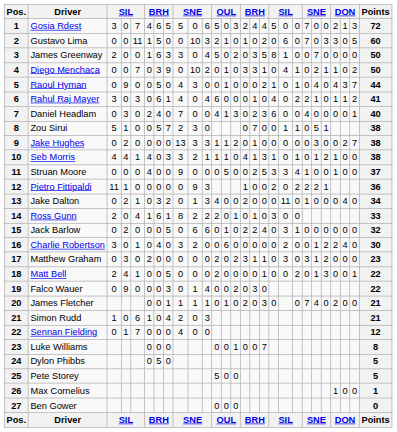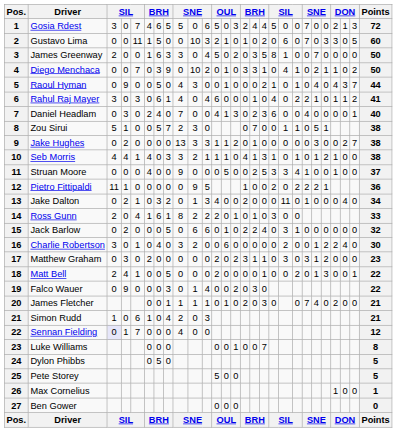 <table class="wikitable" style="font-size:85%; text-align:center;">
 <tr valign="top">
 <th valign="middle">Pos.</th>
 <th valign="middle">Driver</th>
 <th colspan=3><a href='#'>SIL</a></th>
 <th colspan=3><a href='#'>BRH</a></th>
 <th colspan=3><a href='#'>SNE</a></th>
 <th colspan=3><a href='#'>OUL</a></th>
 <th colspan=3><a href='#'>BRH</a></th>
 <th colspan=3><a href='#'>SIL</a></th>
 <th colspan=3><a href='#'>SNE</a></th>
 <th colspan=3><a href='#'>DON</a></th>
 <th valign="middle">Points</th>
 </tr>
 <tr>
 <th>1</th>
 <td align=left> <a href='#'>Gosia Rdest</a></td>
 <td>3</td>
 <td>0</td>
 <td>7</td>
 <td>4</td>
 <td>6</td>
 <td>5</td>
 <td>5</td>
 <td>0</td>
 <td>6</td>
 <td>5</td>
 <td>0</td>
 <td>3</td>
 <td>2</td>
 <td>4</td>
 <td>4</td>
 <td>5</td>
 <td>0</td>
 <td>0</td>
 <td>7</td>
 <td>0</td>
 <td>0</td>
 <td>2</td>
 <td>1</td>
 <td>3</td>
 <th>72</th>
 </tr>
 <tr>
 <th>2</th>
 <td align=left> Gustavo Lima</td>
 <td>0</td>
 <td>0</td>
 <td>11</td>
 <td>1</td>
 <td>5</td>
 <td>0</td>
 <td>0</td>
 <td>10</td>
 <td>3</td>
 <td>2</td>
 <td>1</td>
 <td>0</td>
 <td>1</td>
 <td>0</td>
 <td>2</td>
 <td>0</td>
 <td>6</td>
 <td>0</td>
 <td>7</td>
 <td>0</td>
 <td>3</td>
 <td>3</td>
 <td>0</td>
 <td>5</td>
 <th>60</th>
 </tr>
 <tr>
 <th>3</th>
 <td align=left> James Greenway</td>
 <td>2</td>
 <td>0</td>
 <td>0</td>
 <td>1</td>
 <td>6</td>
 <td>3</td>
 <td>3</td>
 <td>0</td>
 <td>4</td>
 <td>5</td>
 <td>0</td>
 <td>2</td>
 <td>0</td>
 <td>3</td>
 <td>5</td>
 <td>8</td>
 <td>1</td>
 <td>0</td>
 <td>0</td>
 <td>7</td>
 <td>0</td>
 <td>0</td>
 <td>0</td>
 <td>0</td>
 <th>50</th>
 </tr>
 <tr>
 <th>4</th>
 <td align=left> <a href='#'>Diego Menchaca</a></td>
 <td>0</td>
 <td>0</td>
 <td>7</td>
 <td>0</td>
 <td>3</td>
 <td>9</td>
 <td>0</td>
 <td>10</td>
 <td>2</td>
 <td>0</td>
 <td>1</td>
 <td>0</td>
 <td>3</td>
 <td>3</td>
 <td>1</td>
 <td>0</td>
 <td>4</td>
 <td>1</td>
 <td>0</td>
 <td>2</td>
 <td>1</td>
 <td>1</td>
 <td>0</td>
 <td>2</td>
 <th>50</th>
 </tr>
 <tr>
 <th>5</th>
 <td align=left> <a href='#'>Raoul Hyman</a></td>
 <td>0</td>
 <td>9</td>
 <td>0</td>
 <td>0</td>
 <td>5</td>
 <td>0</td>
 <td>4</td>
 <td>3</td>
 <td>0</td>
 <td>0</td>
 <td>1</td>
 <td>0</td>
 <td>0</td>
 <td>0</td>
 <td>2</td>
 <td>1</td>
 <td>0</td>
 <td>1</td>
 <td>0</td>
 <td>4</td>
 <td>0</td>
 <td>4</td>
 <td>3</td>
 <td>7</td>
 <th>44</th>
 </tr>
 <tr>
 <th>6</th>
 <td align=left> <a href='#'>Rahul Raj Mayer</a></td>
 <td>3</td>
 <td>0</td>
 <td>3</td>
 <td>0</td>
 <td>6</td>
 <td>1</td>
 <td>4</td>
 <td>0</td>
 <td>4</td>
 <td>6</td>
 <td>0</td>
 <td>0</td>
 <td>0</td>
 <td>1</td>
 <td>0</td>
 <td>4</td>
 <td>0</td>
 <td>2</td>
 <td>2</td>
 <td>1</td>
 <td>0</td>
 <td>1</td>
 <td>1</td>
 <td>2</td>
 <th>41</th>
 </tr>
 <tr>
 <th>7</th>
 <td align=left> Daniel Headlam</td>
 <td>0</td>
 <td>3</td>
 <td>0</td>
 <td>2</td>
 <td>4</td>
 <td>0</td>
 <td>7</td>
 <td>0</td>
 <td>0</td>
 <td>4</td>
 <td>1</td>
 <td>3</td>
 <td>0</td>
 <td>2</td>
 <td>3</td>
 <td>6</td>
 <td>0</td>
 <td>0</td>
 <td>4</td>
 <td>0</td>
 <td>0</td>
 <td>0</td>
 <td>0</td>
 <td>1</td>
 <th>40</th>
 </tr>
 <tr>
 <th>8</th>
 <td align=left> Zou Sirui</td>
 <td>5</td>
 <td>1</td>
 <td>0</td>
 <td>0</td>
 <td>5</td>
 <td>7</td>
 <td>2</td>
 <td>3</td>
 <td>0</td>
 <td></td>
 <td></td>
 <td></td>
 <td>0</td>
 <td>7</td>
 <td>0</td>
 <td>0</td>
 <td>1</td>
 <td>1</td>
 <td>0</td>
 <td>5</td>
 <td>1</td>
 <td></td>
 <td></td>
 <td></td>
 <th>38</th>
 </tr>
 <tr>
 <th>9</th>
 <td align=left> <a href='#'>Jake Hughes</a></td>
 <td>0</td>
 <td>2</td>
 <td>0</td>
 <td>0</td>
 <td>0</td>
 <td>0</td>
 <td>13</td>
 <td>3</td>
 <td>3</td>
 <td>1</td>
 <td>1</td>
 <td>2</td>
 <td>0</td>
 <td>1</td>
 <td>0</td>
 <td>0</td>
 <td>0</td>
 <td>0</td>
 <td>0</td>
 <td>3</td>
 <td>0</td>
 <td>0</td>
 <td>2</td>
 <td>7</td>
 <th>38</th>
 </tr>
 <tr>
 <th>10</th>
 <td align=left> <a href='#'>Seb Morris</a></td>
 <td>4</td>
 <td>4</td>
 <td>1</td>
 <td>4</td>
 <td>0</td>
 <td>3</td>
 <td>3</td>
 <td>2</td>
 <td>1</td>
 <td>1</td>
 <td>1</td>
 <td>0</td>
 <td>4</td>
 <td>1</td>
 <td>3</td>
 <td>1</td>
 <td>0</td>
 <td>1</td>
 <td>0</td>
 <td>1</td>
 <td>2</td>
 <td>1</td>
 <td>0</td>
 <td>0</td>
 <th>38</th>
 </tr>
 <tr>
 <th>11</th>
 <td align=left> Struan Moore</td>
 <td>0</td>
 <td>0</td>
 <td>0</td>
 <td>4</td>
 <td>0</td>
 <td>0</td>
 <td>9</td>
 <td>0</td>
 <td>0</td>
 <td>0</td>
 <td>5</td>
 <td>0</td>
 <td>0</td>
 <td>2</td>
 <td>5</td>
 <td>3</td>
 <td>3</td>
 <td>4</td>
 <td>1</td>
 <td>0</td>
 <td>0</td>
 <td>1</td>
 <td>0</td>
 <td>0</td>
 <th>37</th>
 </tr>
 <tr>
 <th>12</th>
 <td align=left> <a href='#'>Pietro Fittipaldi</a></td>
 <td>11</td>
 <td>1</td>
 <td>0</td>
 <td>0</td>
 <td>0</td>
 <td>0</td>
 <td>0</td>
 <td>9</td>
-<td>3</td>
+<td>5</td>
 <td></td>
 <td></td>
 <td></td>
 <td>1</td>
 <td>0</td>
 <td>0</td>
 <td>2</td>
 <td>0</td>
 <td>2</td>
 <td>2</td>
 <td>2</td>
 <td>1</td>
 <td></td>
 <td></td>
 <td></td>
 <th>36</th>
 </tr>
 <tr>
 <th>13</th>
 <td align=left> Jake Dalton</td>
 <td>0</td>
 <td>2</td>
 <td>1</td>
 <td>0</td>
 <td>3</td>
 <td>2</td>
 <td>0</td>
 <td>1</td>
 <td>3</td>
 <td>4</td>
 <td>0</td>
 <td>0</td>
 <td>2</td>
 <td>0</td>
 <td>0</td>
 <td>0</td>
 <td>11</td>
 <td>0</td>
 <td>1</td>
 <td>0</td>
 <td>0</td>
 <td>0</td>
 <td>4</td>
 <td>0</td>
 <th>34</th>
 </tr>
 <tr>
 <th>14</th>
 <td align=left> <a href='#'>Ross Gunn</a></td>
 <td>2</td>
 <td>0</td>
 <td>4</td>
 <td>1</td>
 <td>6</td>
 <td>1</td>
 <td>8</td>
 <td>2</td>
 <td>2</td>
 <td>2</td>
 <td>0</td>
 <td>1</td>
 <td>0</td>
 <td>1</td>
 <td>0</td>
 <td>3</td>
 <td>0</td>
 <td>0</td>
 <td></td>
 <td></td>
 <td></td>
 <td></td>
 <td></td>
 <td></td>
 <th>33</th>
 </tr>
 <tr>
 <th>15</th>
 <td align=left> Jack Barlow</td>
 <td>0</td>
 <td>2</td>
 <td>0</td>
 <td>0</td>
 <td>0</td>
 <td>5</td>
 <td>0</td>
 <td>6</td>
 <td>6</td>
 <td>0</td>
 <td>1</td>
 <td>0</td>
 <td>2</td>
 <td>2</td>
 <td>4</td>
 <td>0</td>
 <td>3</td>
 <td>1</td>
 <td>0</td>
 <td>0</td>
 <td>0</td>
 <td>0</td>
 <td>0</td>
 <td>0</td>
 <th>32</th>
 </tr>
 <tr>
 <th>16</th>
 <td align=left> <a href='#'>Charlie Robertson</a></td>
 <td>3</td>
 <td>0</td>
 <td>1</td>
 <td>0</td>
 <td>4</td>
 <td>0</td>
 <td>3</td>
 <td>2</td>
 <td>0</td>
 <td>0</td>
 <td>6</td>
 <td>0</td>
 <td>0</td>
 <td>0</td>
 <td>0</td>
 <td>0</td>
 <td>2</td>
 <td>0</td>
 <td>0</td>
 <td>1</td>
 <td>2</td>
 <td>2</td>
 <td>4</td>
 <td>0</td>
 <th>30</th>
 </tr>
 <tr>
 <th>17</th>
 <td align=left> Matthew Graham</td>
 <td>0</td>
 <td>3</td>
 <td>0</td>
 <td>2</td>
 <td>0</td>
 <td>0</td>
 <td>0</td>
 <td>0</td>
 <td>0</td>
 <td>2</td>
 <td>0</td>
 <td>2</td>
 <td>3</td>
 <td>1</td>
 <td>1</td>
 <td>0</td>
 <td>3</td>
 <td>0</td>
 <td>3</td>
 <td>1</td>
 <td>2</td>
 <td>0</td>
 <td>0</td>
 <td>0</td>
 <th>23</th>
 </tr>
 <tr>
 <th>18</th>
 <td align=left> <a href='#'>Matt Bell</a></td>
 <td>2</td>
 <td>4</td>
 <td>1</td>
 <td>0</td>
 <td>0</td>
 <td>5</td>
 <td>0</td>
 <td>0</td>
 <td>0</td>
 <td>2</td>
 <td>0</td>
 <td>0</td>
 <td>0</td>
 <td>0</td>
 <td>1</td>
 <td>0</td>
 <td>0</td>
 <td>2</td>
 <td>0</td>
 <td>1</td>
 <td>3</td>
 <td>0</td>
 <td>0</td>
 <td>1</td>
 <th>22</th>
 </tr>
 <tr>
 <th>19</th>
 <td align=left> Falco Wauer</td>
 <td>0</td>
 <td>9</td>
 <td>0</td>
 <td>0</td>
 <td>0</td>
 <td>3</td>
 <td>0</td>
 <td>1</td>
 <td>4</td>
 <td>0</td>
 <td>0</td>
 <td>2</td>
 <td>0</td>
 <td>3</td>
 <td>0</td>
 <td></td>
 <td></td>
 <td></td>
 <td></td>
 <td></td>
 <td></td>
 <td></td>
 <td></td>
 <td></td>
 <th>22</th>
 </tr>
 <tr>
 <th>20</th>
 <td align=left> James Fletcher</td>
 <td></td>
 <td></td>
 <td></td>
 <td>0</td>
 <td>0</td>
 <td>1</td>
 <td>1</td>
 <td>1</td>
 <td>1</td>
 <td>0</td>
 <td>1</td>
 <td>0</td>
 <td>2</td>
 <td>0</td>
 <td>3</td>
 <td>0</td>
 <td></td>
 <td>0</td>
 <td>7</td>
 <td>4</td>
 <td>0</td>
 <td>2</td>
 <td>0</td>
 <td>0</td>
 <th>21</th>
 </tr>
 <tr>
 <th>21</th>
 <td align=left> Simon Rudd</td>
 <td>1</td>
 <td>0</td>
 <td>6</td>
 <td>1</td>
 <td>0</td>
 <td>4</td>
 <td>2</td>
 <td>0</td>
 <td>3</td>
 <td></td>
 <td></td>
 <td></td>
 <td></td>
 <td></td>
 <td></td>
 <td></td>
 <td></td>
 <td></td>
 <td></td>
 <td></td>
 <td></td>
 <td></td>
 <td></td>
 <td></td>
 <th>21</th>
 </tr>
 <tr>
 <th>22</th>
 <td align=left> <a href='#'>Sennan Fielding</a></td>
-<td>0</td>
+<td style="background: lavender;">0</td>
 <td>1</td>
 <td>7</td>
 <td>0</td>
 <td>0</td>
 <td>0</td>
 <td>4</td>
 <td>0</td>
 <td>0</td>
 <td></td>
 <td></td>
 <td></td>
 <td></td>
 <td></td>
 <td></td>
 <td></td>
 <td></td>
 <td></td>
 <td></td>
 <td></td>
 <td></td>
 <td></td>
 <td></td>
 <td></td>
 <th>12</th>
 </tr>
 <tr>
 <th>23</th>
 <td align=left> Luke Williams</td>
 <td></td>
 <td></td>
 <td></td>
 <td>0</td>
 <td>0</td>
 <td>0</td>
 <td></td>
 <td></td>
 <td></td>
 <td>0</td>
 <td>0</td>
 <td>1</td>
 <td>0</td>
 <td>0</td>
 <td>7</td>
 <td></td>
 <td></td>
 <td></td>
 <td></td>
 <td></td>
 <td></td>
 <td></td>
 <td></td>
 <td></td>
 <th>8</th>
 </tr>
 <tr>
 <th>24</th>
 <td align=left> Dylon Phibbs</td>
 <td></td>
 <td></td>
 <td></td>
 <td>0</td>
 <td>5</td>
 <td>0</td>
 <td></td>
 <td></td>
 <td></td>
 <td></td>
 <td></td>
 <td></td>
 <td></td>
 <td></td>
 <td></td>
 <td></td>
 <td></td>
 <td></td>
 <td></td>
 <td></td>
 <td></td>
 <td></td>
 <td></td>
 <td></td>
 <th>5</th>
 </tr>
 <tr>
 <th>25</th>
 <td align=left> Pete Storey</td>
 <td></td>
 <td></td>
 <td></td>
 <td></td>
 <td></td>
 <td></td>
 <td></td>
 <td></td>
 <td></td>
 <td>5</td>
 <td>0</td>
 <td>0</td>
 <td></td>
 <td></td>
 <td></td>
 <td></td>
 <td></td>
 <td></td>
 <td></td>
 <td></td>
 <td></td>
 <td></td>
 <td></td>
 <td></td>
 <th>5</th>
 </tr>
 <tr>
 <th>26</th>
 <td align=left> Max Cornelius</td>
 <td></td>
 <td></td>
 <td></td>
 <td></td>
 <td></td>
 <td></td>
 <td></td>
 <td></td>
 <td></td>
 <td></td>
 <td></td>
 <td></td>
 <td></td>
 <td></td>
 <td></td>
 <td></td>
 <td></td>
 <td></td>
 <td></td>
 <td></td>
 <td></td>
 <td>1</td>
 <td>0</td>
 <td>0</td>
 <th>1</th>
 </tr>
 <tr>
 <th>27</th>
 <td align=left> Ben Gower</td>
 <td></td>
 <td></td>
 <td></td>
 <td></td>
 <td></td>
 <td></td>
 <td></td>
 <td></td>
 <td></td>
 <td>0</td>
 <td>0</td>
 <td>0</td>
 <td></td>
 <td></td>
 <td></td>
 <td></td>
 <td></td>
 <td></td>
 <td></td>
 <td></td>
 <td></td>
 <td></td>
 <td></td>
 <td></td>
 <th>0</th>
 </tr>
 <tr>
 <th valign="middle">Pos.</th>
 <th valign="middle">Driver</th>
 <th colspan=3><a href='#'>SIL</a></th>
 <th colspan=3><a href='#'>BRH</a></th>
 <th colspan=3><a href='#'>SNE</a></th>
 <th colspan=3><a href='#'>OUL</a></th>
 <th colspan=3><a href='#'>BRH</a></th>
 <th colspan=3><a href='#'>SIL</a></th>
 <th colspan=3><a href='#'>SNE</a></th>
 <th colspan=3><a href='#'>DON</a></th>
 <th valign="middle">Points</th>
 </tr>
 </table>
